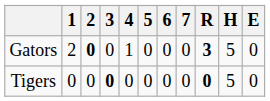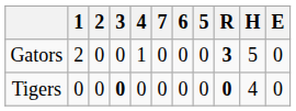 <table align = right border="2" cellpadding="4" cellspacing="0" style="margin: 1em 1em 1em 1em; background: #F9F9F9; border: 1px #aaa solid; border-collapse: collapse;">
 <tr align=center style="background: #F2F2F2;">
 <th></th>
 <th>1</th>
 <th>2</th>
 <th>3</th>
 <th>4</th>
+<th>7</th>
+<th>6</th>
 <th>5</th>
-<th>6</th>
-<th>7</th>
 <th>R</th>
 <th>H</th>
 <th>E</th>
 </tr>
 <tr align=center>
 <td>Gators</td>
 <td>2</td>
-<td><strong>0</strong></td>
+<td>0</td>
 <td>0</td>
 <td>1</td>
 <td>0</td>
 <td>0</td>
 <td>0</td>
 <td><strong>3</strong></td>
 <td>5</td>
 <td>0</td>
 </tr>
 <tr align=center>
 <td>Tigers</td>
 <td>0</td>
 <td>0</td>
 <td><strong>0</strong></td>
 <td>0</td>
 <td>0</td>
 <td>0</td>
 <td>0</td>
 <td><strong>0</strong></td>
-<td>5</td>
+<td>4</td>
 <td>0</td>
 </tr>
 </table>
